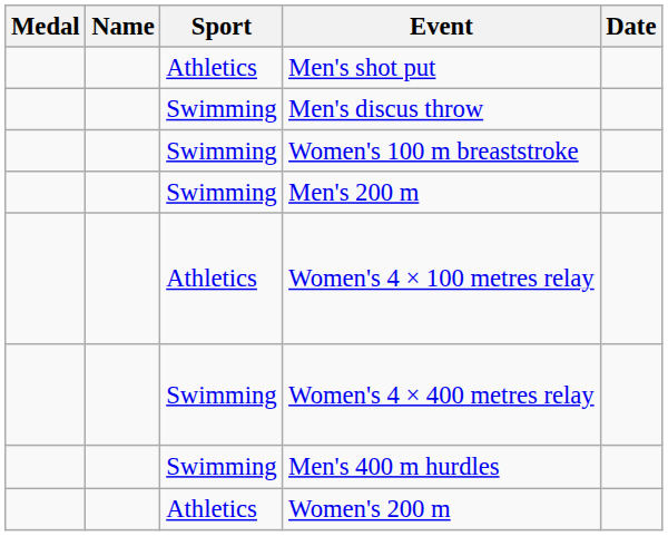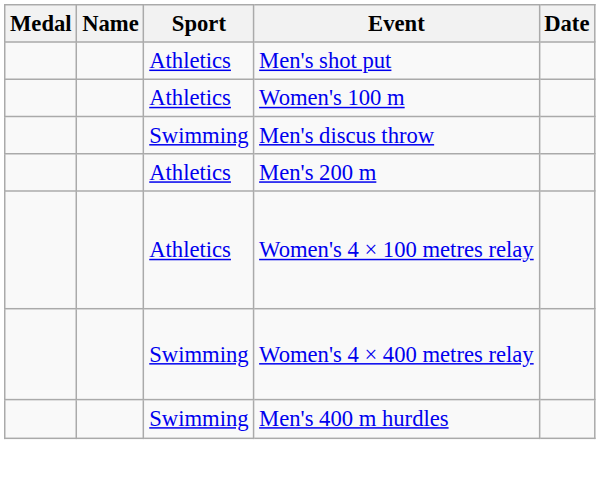 <table class="wikitable sortable" style="font-size:95%">
 <tr>
 <th>Medal</th>
 <th>Name</th>
 <th>Sport</th>
 <th>Event</th>
 <th>Date</th>
 </tr>
 <tr>
 <td></td>
 <td></td>
 <td><a href='#'>Athletics</a></td>
 <td><a href='#'>Men's shot put</a></td>
 <td></td>
 </tr>
 <tr>
 <td></td>
 <td></td>
+<td><a href='#'>Athletics</a></td>
+<td><a href='#'>Women's 100 m</a></td>
+<td></td>
+</tr>
+<tr>
+<td></td>
+<td></td>
 <td><a href='#'>Swimming</a></td>
 <td><a href='#'>Men's discus throw</a></td>
 <td></td>
 </tr>
 <tr>
 <td></td>
 <td></td>
-<td><a href='#'>Swimming</a></td>
-<td><a href='#'>Women's 100 m breaststroke</a></td>
-<td></td>
-</tr>
-<tr>
-<td></td>
-<td></td>
-<td><a href='#'>Swimming</a></td>
+<td><a href='#'>Athletics</a></td>
 <td><a href='#'>Men's 200 m</a></td>
 <td></td>
 </tr>
 <tr>
 <td></td>
 <td><br><br><br><br></td>
 <td><a href='#'>Athletics</a></td>
 <td><a href='#'>Women's 4 × 100 metres relay</a></td>
 <td></td>
 </tr>
 <tr>
 <td></td>
 <td><br><br><br></td>
 <td><a href='#'>Swimming</a></td>
 <td><a href='#'>Women's 4 × 400 metres relay</a></td>
 <td></td>
 </tr>
 <tr>
 <td></td>
 <td></td>
 <td><a href='#'>Swimming</a></td>
 <td><a href='#'>Men's 400 m hurdles</a></td>
 <td></td>
 </tr>
-<tr>
-<td></td>
-<td></td>
-<td><a href='#'>Athletics</a></td>
-<td><a href='#'>Women's 200 m</a></td>
-<td></td>
-</tr>
 </table>
